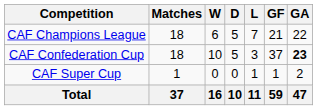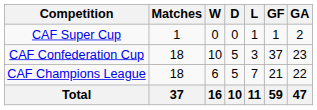 <table class="wikitable sortable" style="text-align:center">
 <tr>
 <th>Competition</th>
 <th>Matches</th>
 <th>W</th>
 <th>D</th>
 <th>L</th>
 <th>GF</th>
 <th>GA</th>
 </tr>
 <tr>
-<td><a href='#'>CAF Champions League</a></td>
-<td>18</td>
-<td>6</td>
-<td>5</td>
-<td>7</td>
-<td>21</td>
-<td>22</td>
+<td><a href='#'>CAF Super Cup</a></td>
+<td>1</td>
+<td>0</td>
+<td>0</td>
+<td>1</td>
+<td>1</td>
+<td>2</td>
 </tr>
 <tr>
 <td><a href='#'>CAF Confederation Cup</a></td>
 <td>18</td>
 <td>10</td>
 <td>5</td>
 <td>3</td>
 <td>37</td>
-<td><strong>23</strong></td>
+<td>23</td>
 </tr>
 <tr>
-<td><a href='#'>CAF Super Cup</a></td>
-<td>1</td>
-<td>0</td>
-<td>0</td>
-<td>1</td>
-<td>1</td>
-<td>2</td>
+<td><a href='#'>CAF Champions League</a></td>
+<td>18</td>
+<td>6</td>
+<td>5</td>
+<td>7</td>
+<td>21</td>
+<td>22</td>
 </tr>
 <tr>
 <th><strong>Total</strong></th>
 <th>37</th>
 <th>16</th>
 <th>10</th>
 <th>11</th>
 <th>59</th>
 <th>47</th>
 </tr>
 </table>
